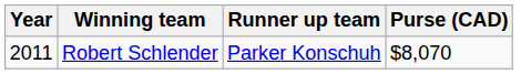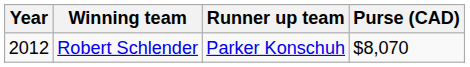 <table class="wikitable">
 <tr>
 <th>Year</th>
 <th>Winning team</th>
 <th>Runner up team</th>
 <th>Purse (CAD)</th>
 </tr>
 <tr>
-<td>2011</td>
+<td>2012</td>
 <td> <a href='#'>Robert Schlender</a></td>
 <td> <a href='#'>Parker Konschuh</a></td>
 <td>$8,070</td>
 </tr>
 </table>
